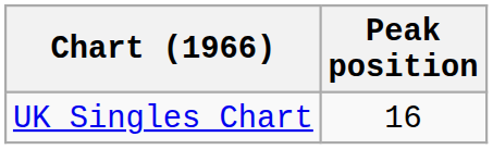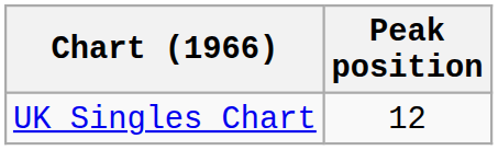 <table class="wikitable">
 <tr>
 <th>Chart (1966)</th>
 <th>Peak<br>position</th>
 </tr>
 <tr>
 <td><a href='#'>UK Singles Chart</a></td>
-<td align="center">16</td>
+<td align="center">12</td>
 </tr>
 </table>
